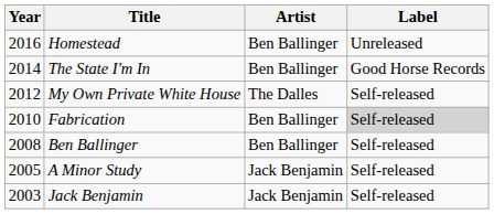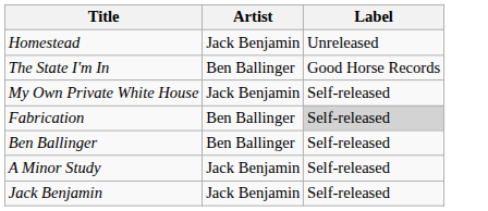 <table class="wikitable">
 <tr>
-<th>Year</th>
 <th>Title</th>
 <th>Artist</th>
 <th>Label</th>
 </tr>
 <tr>
-<td>2016</td>
 <td><em>Homestead</em></td>
-<td>Ben Ballinger</td>
+<td>Jack Benjamin</td>
 <td>Unreleased</td>
 </tr>
 <tr>
-<td>2014</td>
 <td><em>The State I'm In</em></td>
 <td>Ben Ballinger</td>
 <td>Good Horse Records</td>
 </tr>
 <tr>
-<td>2012</td>
 <td><em>My Own Private White House</em></td>
-<td>The Dalles</td>
+<td>Jack Benjamin</td>
 <td>Self-released</td>
 </tr>
 <tr>
-<td>2010</td>
 <td><em>Fabrication</em></td>
 <td>Ben Ballinger</td>
 <td style="background: lightgrey;">Self-released</td>
 </tr>
 <tr>
-<td>2008</td>
 <td><em>Ben Ballinger</em></td>
 <td>Ben Ballinger</td>
 <td>Self-released</td>
 </tr>
 <tr>
-<td>2005</td>
 <td><em>A Minor Study</em></td>
 <td>Jack Benjamin</td>
 <td>Self-released</td>
 </tr>
 <tr>
-<td>2003</td>
 <td><em>Jack Benjamin</em></td>
 <td>Jack Benjamin</td>
 <td>Self-released</td>
 </tr>
 </table>
